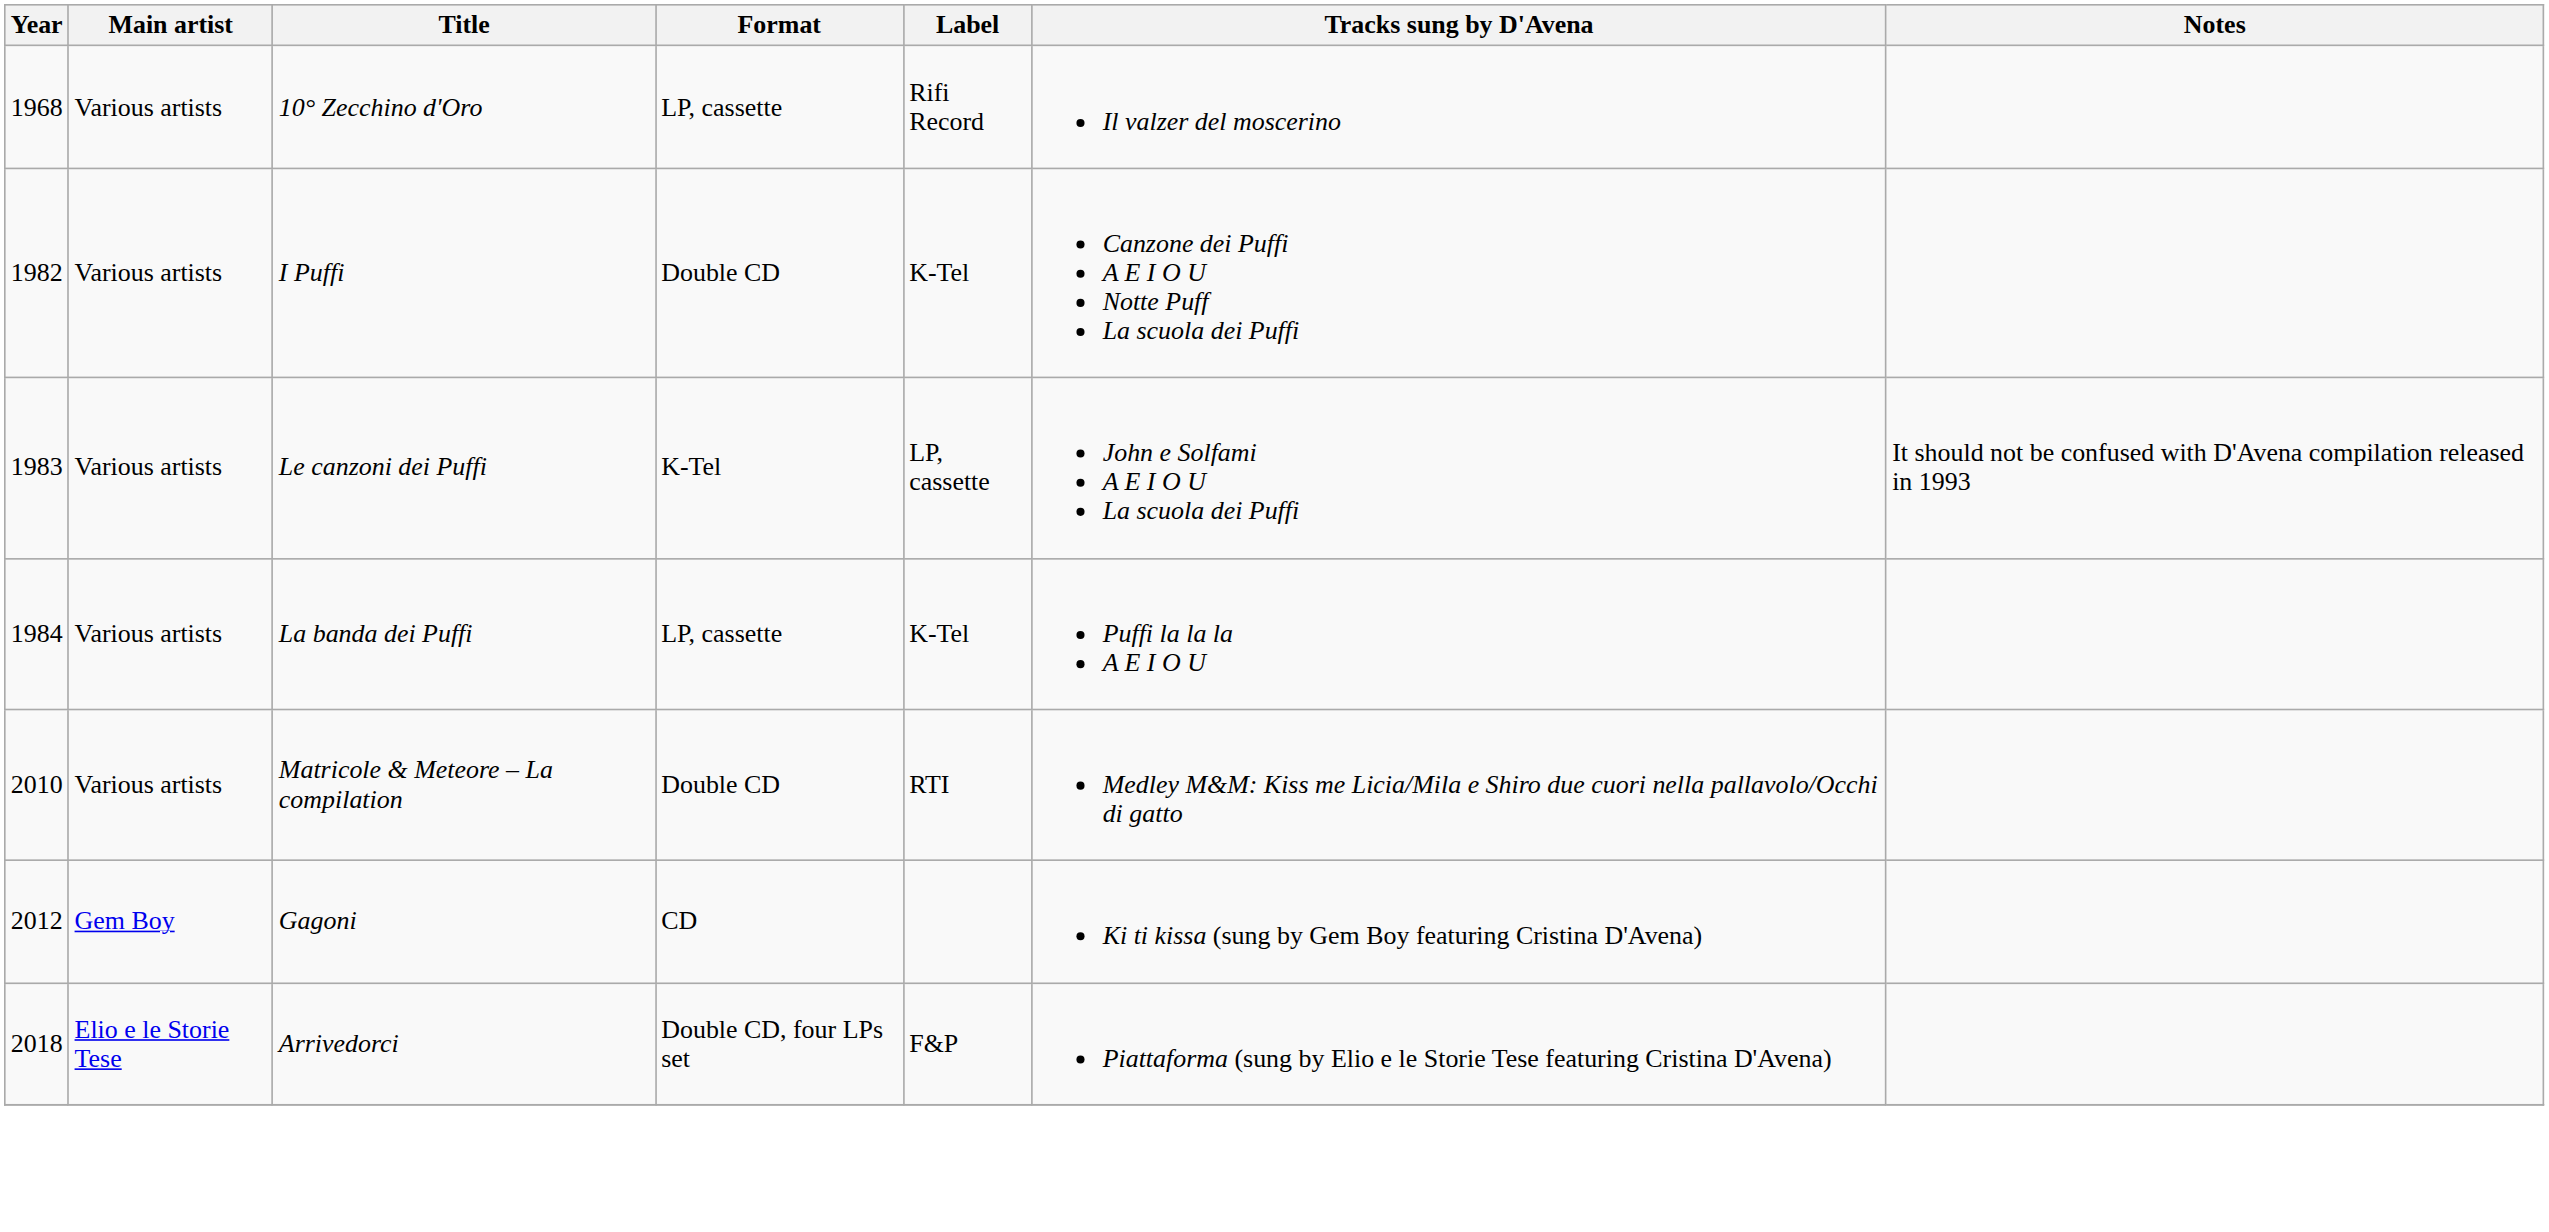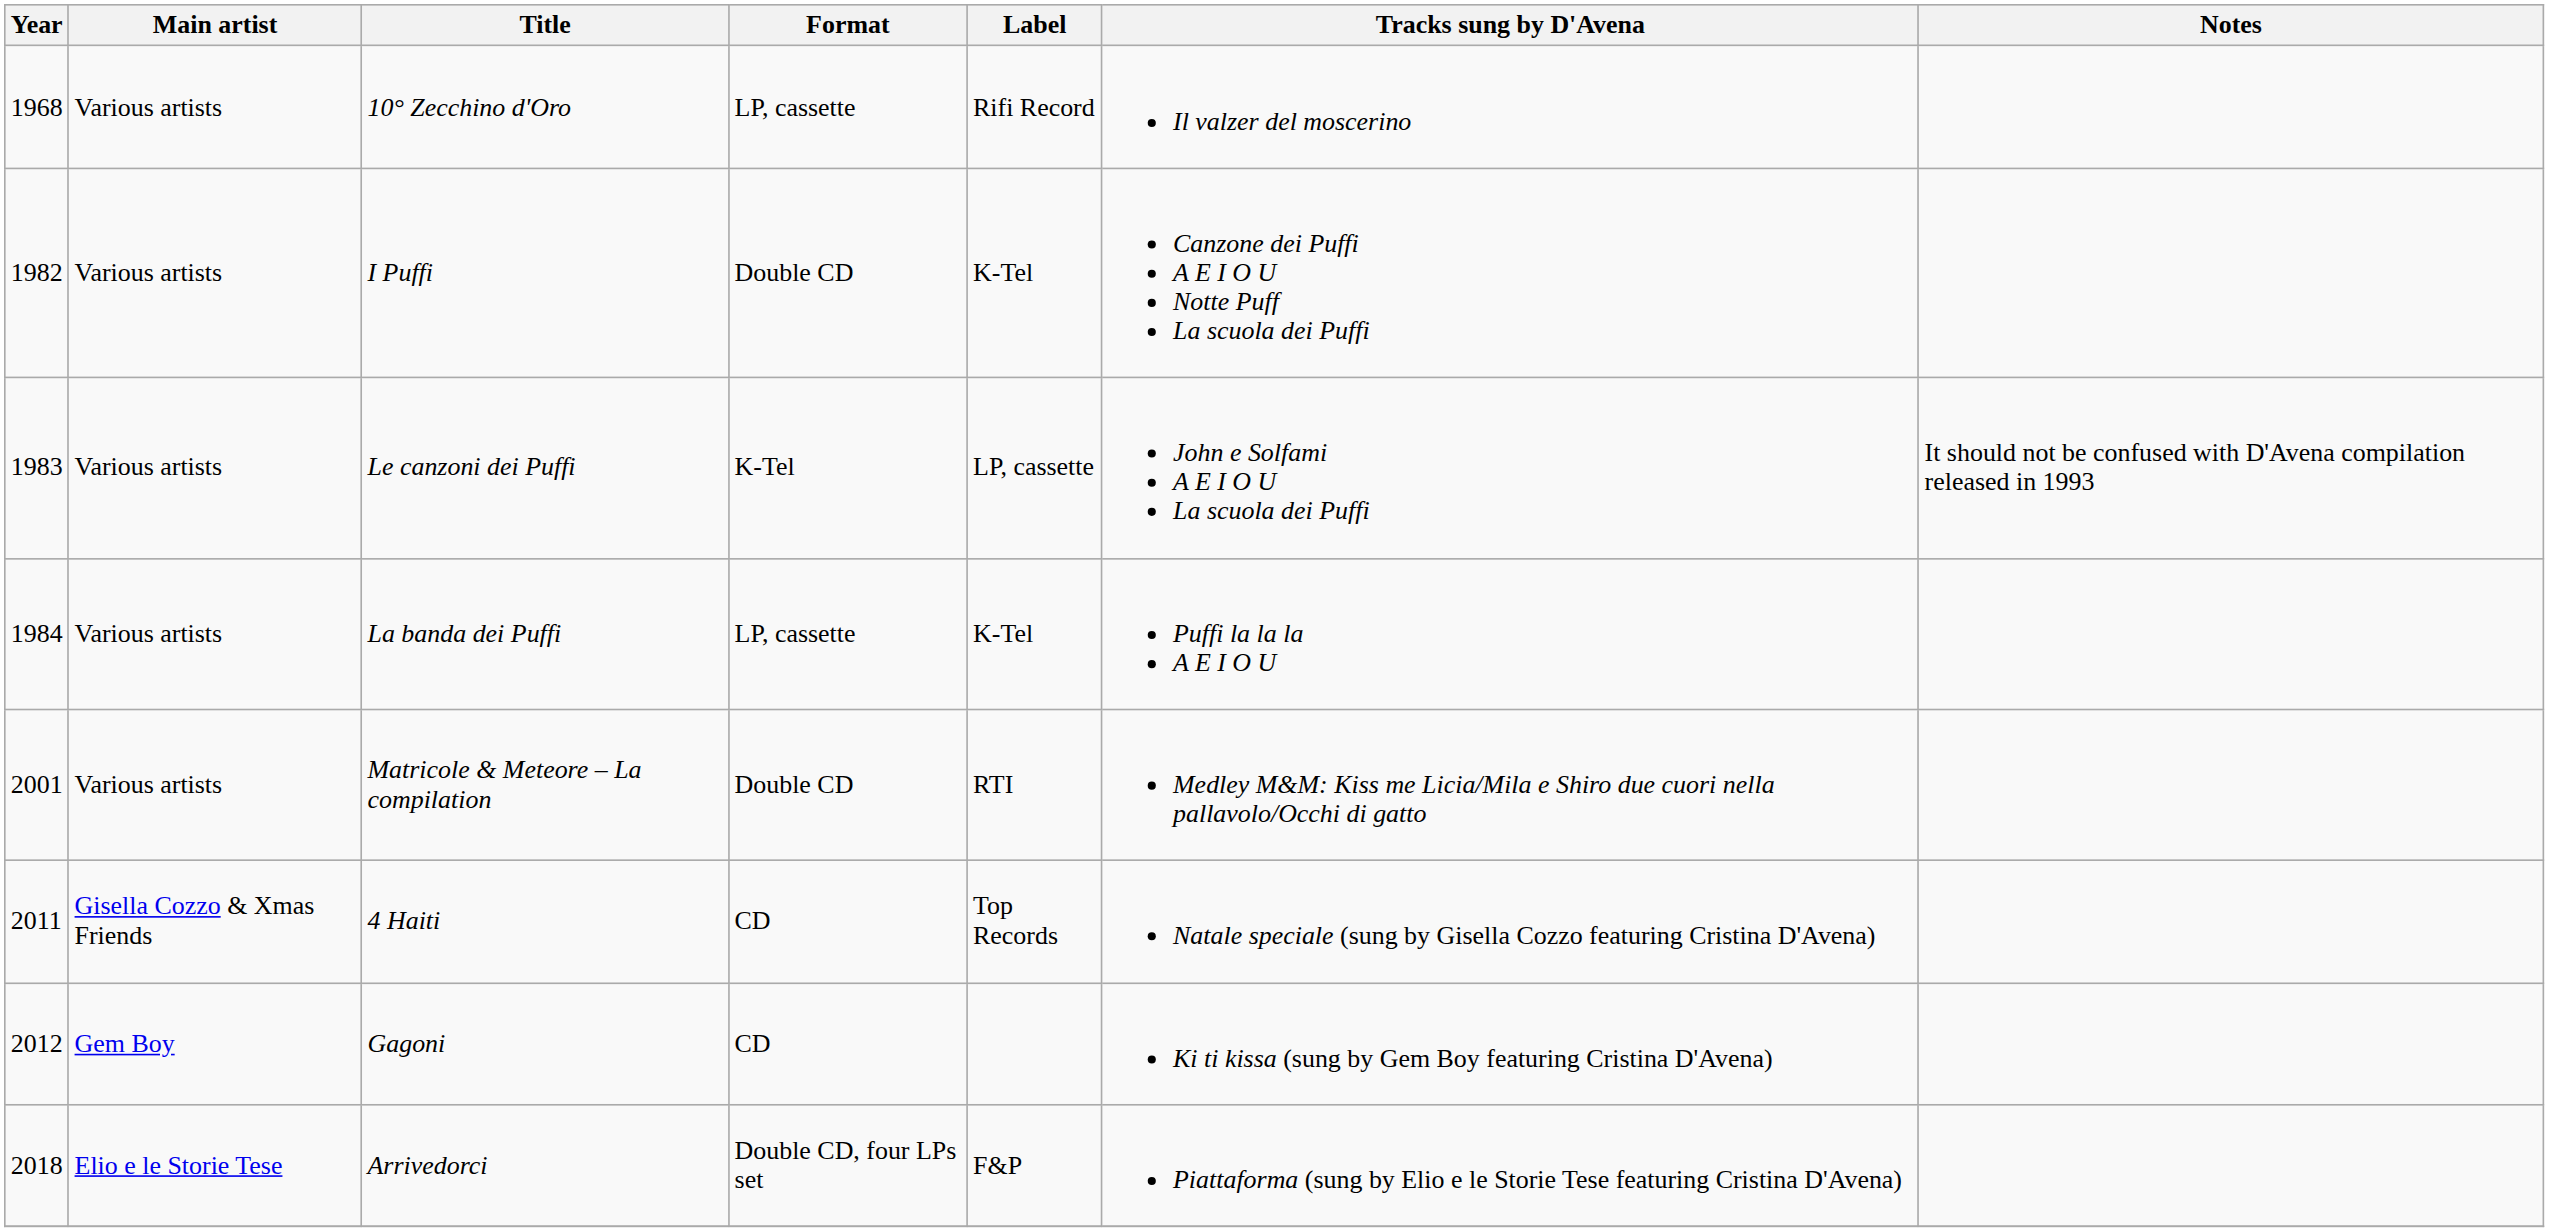 <table class=wikitable>
 <tr>
 <th>Year</th>
 <th>Main artist</th>
 <th>Title</th>
 <th>Format</th>
 <th>Label</th>
 <th>Tracks sung by D'Avena</th>
 <th>Notes</th>
 </tr>
 <tr>
 <td>1968</td>
 <td>Various artists</td>
 <td><em>10° Zecchino d'Oro</em></td>
 <td>LP, cassette</td>
 <td>Rifi Record</td>
 <td><br><ul><li><em>Il valzer del moscerino</em></li></ul></td>
 <td></td>
 </tr>
 <tr>
 <td>1982</td>
 <td>Various artists</td>
 <td><em>I Puffi</em></td>
 <td>Double CD</td>
 <td>K-Tel</td>
 <td><br><ul><li><em>Canzone dei Puffi</em></li><li><em>A E I O U</em></li><li><em>Notte Puff</em></li><li><em>La scuola dei Puffi</em></li></ul></td>
 <td></td>
 </tr>
 <tr>
 <td>1983</td>
 <td>Various artists</td>
 <td><em>Le canzoni dei Puffi</em></td>
 <td>K-Tel</td>
 <td>LP, cassette</td>
 <td><br><ul><li><em>John e Solfami</em></li><li><em>A E I O U</em></li><li><em>La scuola dei Puffi</em></li></ul></td>
 <td>It should not be confused with D'Avena compilation released in 1993</td>
 </tr>
 <tr>
 <td>1984</td>
 <td>Various artists</td>
 <td><em>La banda dei Puffi</em></td>
 <td>LP, cassette</td>
 <td>K-Tel</td>
 <td><br><ul><li><em>Puffi la la la</em></li><li><em>A E I O U</em></li></ul></td>
 <td></td>
 </tr>
 <tr>
-<td>2010</td>
+<td>2001</td>
 <td>Various artists</td>
 <td><em>Matricole & Meteore – La compilation</em></td>
 <td>Double CD</td>
 <td>RTI</td>
 <td><br><ul><li><em>Medley M&M: Kiss me Licia/Mila e Shiro due cuori nella pallavolo/Occhi di gatto</em></li></ul></td>
+<td></td>
+</tr>
+<tr>
+<td>2011</td>
+<td><a href='#'>Gisella Cozzo</a> & Xmas Friends</td>
+<td><em>4 Haiti</em></td>
+<td>CD</td>
+<td>Top Records</td>
+<td><br><ul><li><em>Natale speciale</em> (sung by Gisella Cozzo featuring Cristina D'Avena)</li></ul></td>
 <td></td>
 </tr>
 <tr>
 <td>2012</td>
 <td><a href='#'>Gem Boy</a></td>
 <td><em>Gagoni</em></td>
 <td>CD</td>
 <td></td>
 <td><br><ul><li><em>Ki ti kissa</em> (sung by Gem Boy featuring Cristina D'Avena)</li></ul></td>
 <td></td>
 </tr>
 <tr>
 <td>2018</td>
 <td><a href='#'>Elio e le Storie Tese</a></td>
 <td><em>Arrivedorci</em></td>
 <td>Double CD, four LPs set</td>
 <td>F&P</td>
 <td><br><ul><li><em>Piattaforma</em> (sung by Elio e le Storie Tese featuring Cristina D'Avena)</li></ul></td>
 <td></td>
 </tr>
 <tr>
 </tr>
 </table>
